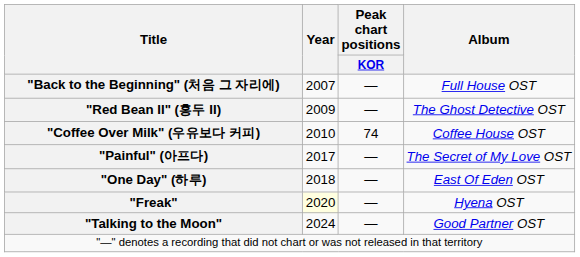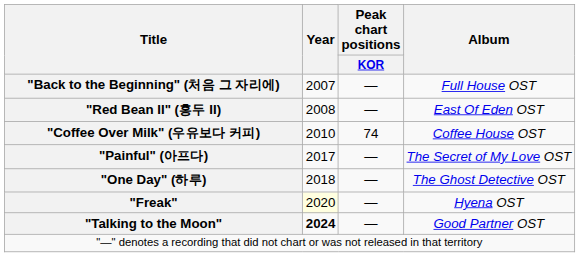 <table class="wikitable plainrowheaders" style="text-align:center;">
 <tr>
 <th rowspan="2" style="width:22em;">Title</th>
 <th rowspan="2">Year</th>
 <th>Peak chart positions</th>
 <th rowspan="2">Album</th>
 </tr>
 <tr>
 <th scope="col" style="width:2.5em;font-size:90%;"><a href='#'>KOR</a><br></th>
 </tr>
 <tr>
 <th scope="row">"Back to the Beginning" (처음 그 자리에)</th>
 <td>2007</td>
 <td>—</td>
 <td><em><a href='#'>Full House</a> OST</em></td>
 </tr>
 <tr>
 <th scope="row">"Red Bean II" (홍두 II)</th>
-<td>2009</td>
+<td>2008</td>
 <td>—</td>
-<td><em><a href='#'>The Ghost Detective</a> OST</em></td>
+<td><em><a href='#'>East Of Eden</a> OST</em></td>
 </tr>
 <tr>
 <th scope="row">"Coffee Over Milk" (우유보다 커피) </th>
 <td>2010</td>
 <td>74</td>
 <td><em><a href='#'>Coffee House</a> OST</em></td>
 </tr>
 <tr>
 <th scope="row">"Painful" (아프다)</th>
 <td>2017</td>
 <td>—</td>
 <td><em><a href='#'>The Secret of My Love</a> OST</em></td>
 </tr>
 <tr>
 <th scope="row">"One Day" (하루)</th>
 <td>2018</td>
 <td>—</td>
-<td><em><a href='#'>East Of Eden</a> OST</em></td>
+<td><em><a href='#'>The Ghost Detective</a> OST</em></td>
 </tr>
 <tr>
 <th scope="row">"Freak"</th>
 <td style="background: lightyellow;">2020</td>
 <td>—</td>
 <td><em><a href='#'>Hyena</a> OST</em></td>
 </tr>
 <tr>
 <th scope="row">"Talking to the Moon"</th>
-<td>2024</td>
+<td><strong>2024</strong></td>
 <td>—</td>
 <td><em><a href='#'>Good Partner</a> OST</em></td>
 </tr>
 <tr>
 <td colspan="6" style="font-size:85%">"—" denotes a recording that did not chart or was not released in that territory</td>
 </tr>
 </table>
